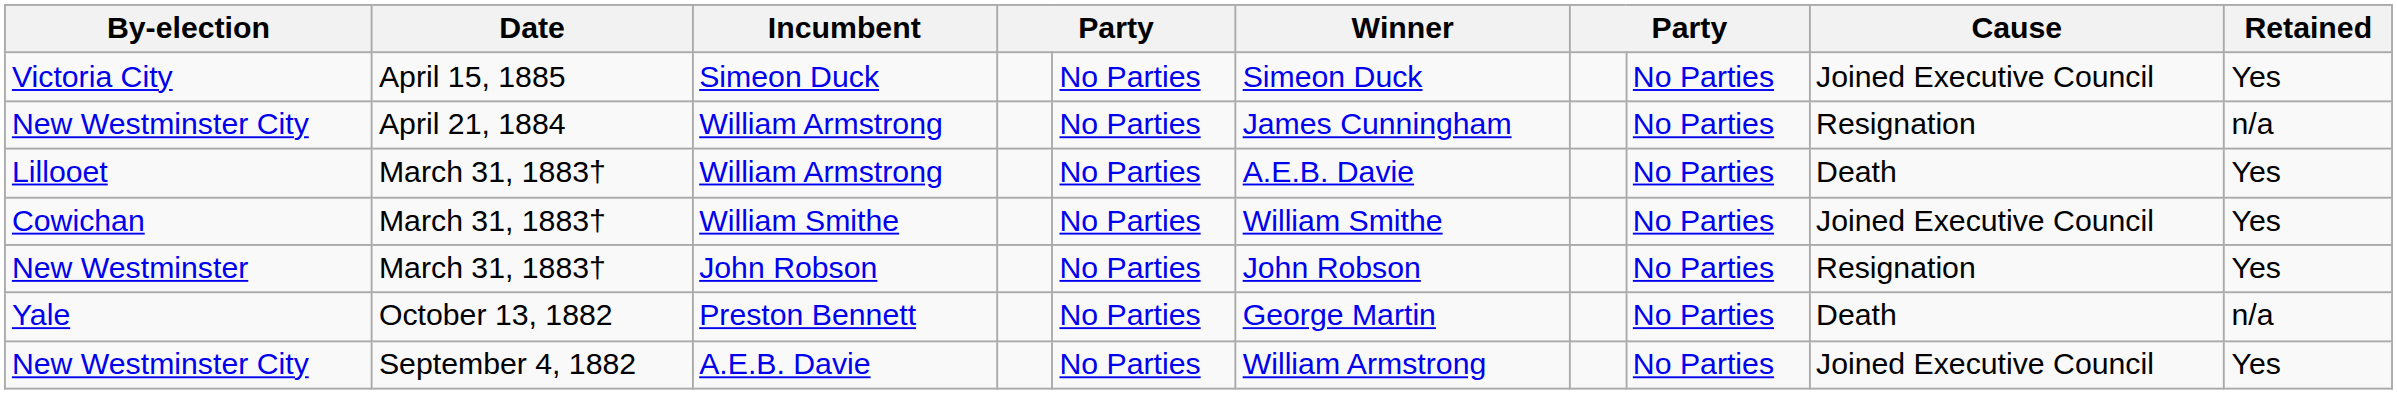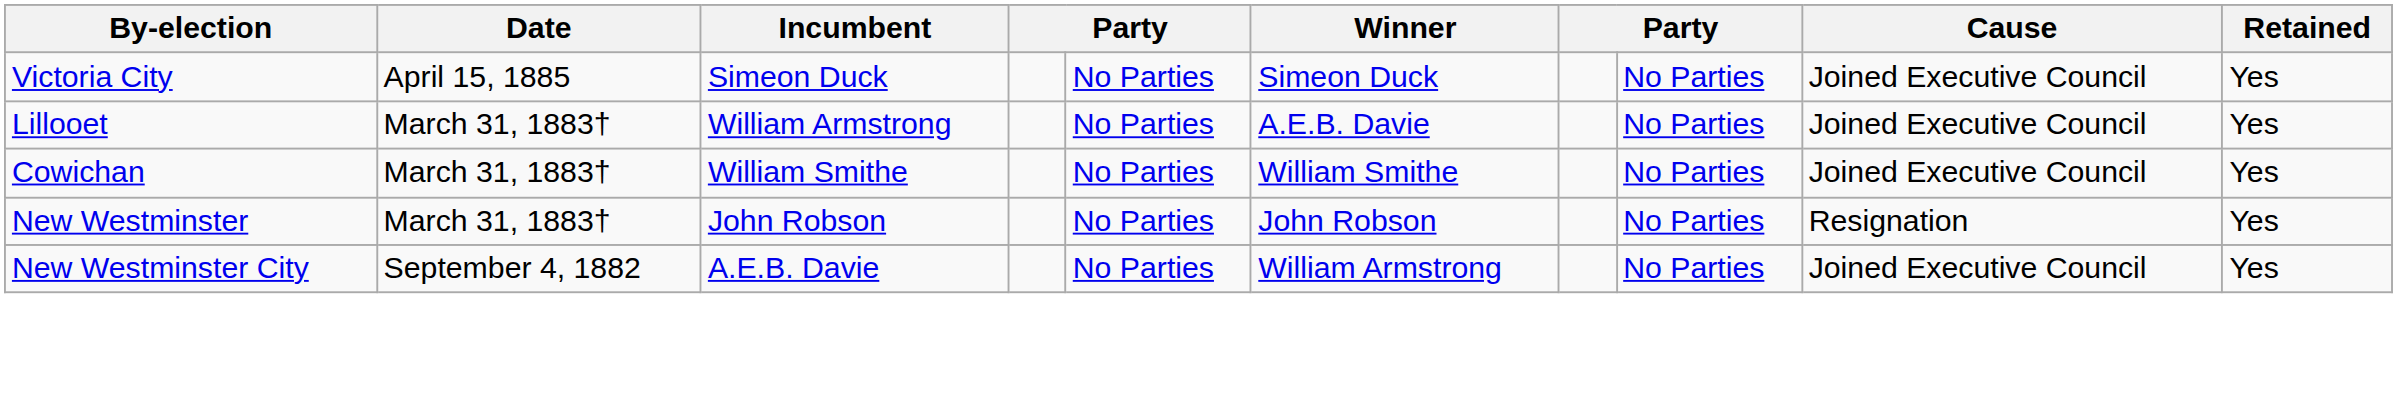 <table class=wikitable style="width:100%">
 <tr>
 <th>By-election</th>
 <th>Date</th>
 <th>Incumbent</th>
 <th colspan=2>Party</th>
 <th>Winner</th>
 <th colspan=2>Party</th>
 <th>Cause</th>
 <th>Retained</th>
 </tr>
 <tr>
 <td><a href='#'>Victoria City</a></td>
 <td>April 15, 1885</td>
 <td><a href='#'>Simeon Duck</a></td>
 <td>    </td>
 <td><a href='#'>No Parties</a></td>
 <td><a href='#'>Simeon Duck</a></td>
 <td>    </td>
 <td><a href='#'>No Parties</a></td>
 <td>Joined Executive Council</td>
 <td>Yes</td>
 </tr>
 <tr>
-<td><a href='#'>New Westminster City</a></td>
-<td>April 21, 1884</td>
-<td><a href='#'>William Armstrong</a></td>
-<td>    </td>
-<td><a href='#'>No Parties</a></td>
-<td><a href='#'>James Cunningham</a></td>
-<td>    </td>
-<td><a href='#'>No Parties</a></td>
-<td>Resignation</td>
-<td>n/a</td>
-</tr>
-<tr>
 <td><a href='#'>Lillooet</a></td>
 <td>March 31, 1883†</td>
 <td><a href='#'>William Armstrong</a></td>
 <td>    </td>
 <td><a href='#'>No Parties</a></td>
 <td><a href='#'>A.E.B. Davie</a></td>
 <td>    </td>
 <td><a href='#'>No Parties</a></td>
-<td>Death</td>
+<td>Joined Executive Council</td>
 <td>Yes</td>
 </tr>
 <tr>
 <td><a href='#'>Cowichan</a></td>
 <td>March 31, 1883†</td>
 <td><a href='#'>William Smithe</a></td>
 <td>    </td>
 <td><a href='#'>No Parties</a></td>
 <td><a href='#'>William Smithe</a></td>
 <td>    </td>
 <td><a href='#'>No Parties</a></td>
 <td>Joined Executive Council</td>
 <td>Yes</td>
 </tr>
 <tr>
 <td><a href='#'>New Westminster</a></td>
 <td>March 31, 1883†</td>
 <td><a href='#'>John Robson</a></td>
 <td>    </td>
 <td><a href='#'>No Parties</a></td>
 <td><a href='#'>John Robson</a></td>
 <td>    </td>
 <td><a href='#'>No Parties</a></td>
 <td>Resignation</td>
 <td>Yes</td>
 </tr>
 <tr>
-<td><a href='#'>Yale</a></td>
-<td>October 13, 1882</td>
-<td><a href='#'>Preston Bennett</a></td>
-<td>    </td>
-<td><a href='#'>No Parties</a></td>
-<td><a href='#'>George Martin</a></td>
-<td>    </td>
-<td><a href='#'>No Parties</a></td>
-<td>Death</td>
-<td>n/a</td>
-</tr>
-<tr>
 <td><a href='#'>New Westminster City</a></td>
 <td>September 4, 1882</td>
 <td><a href='#'>A.E.B. Davie</a></td>
 <td>    </td>
 <td><a href='#'>No Parties</a></td>
 <td><a href='#'>William Armstrong</a></td>
 <td>    </td>
 <td><a href='#'>No Parties</a></td>
 <td>Joined Executive Council</td>
 <td>Yes</td>
 </tr>
 </table>
